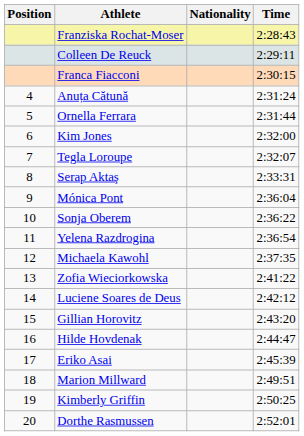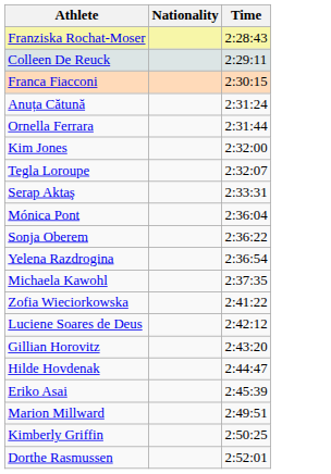 <table class="wikitable sortable">
 <tr>
-<th>Position</th>
 <th>Athlete</th>
 <th>Nationality</th>
 <th>Time</th>
 </tr>
 <tr bgcolor=#F7F6A8>
-<td align=center></td>
 <td><a href='#'>Franziska Rochat-Moser</a></td>
 <td></td>
 <td>2:28:43</td>
 </tr>
 <tr bgcolor=#DCE5E5>
-<td align=center></td>
 <td><a href='#'>Colleen De Reuck</a></td>
 <td></td>
 <td>2:29:11</td>
 </tr>
 <tr bgcolor=#FFDAB9>
-<td align=center></td>
 <td><a href='#'>Franca Fiacconi</a></td>
 <td></td>
 <td>2:30:15</td>
 </tr>
 <tr>
-<td align=center>4</td>
 <td><a href='#'>Anuța Cătună</a></td>
 <td></td>
 <td>2:31:24</td>
 </tr>
 <tr>
-<td align=center>5</td>
 <td><a href='#'>Ornella Ferrara</a></td>
 <td></td>
 <td>2:31:44</td>
 </tr>
 <tr>
-<td align=center>6</td>
 <td><a href='#'>Kim Jones</a></td>
 <td></td>
 <td>2:32:00</td>
 </tr>
 <tr>
-<td align=center>7</td>
 <td><a href='#'>Tegla Loroupe</a></td>
 <td></td>
 <td>2:32:07</td>
 </tr>
 <tr>
-<td align=center>8</td>
 <td><a href='#'>Serap Aktaş</a></td>
 <td></td>
 <td>2:33:31</td>
 </tr>
 <tr>
-<td align=center>9</td>
 <td><a href='#'>Mónica Pont</a></td>
 <td></td>
 <td>2:36:04</td>
 </tr>
 <tr>
-<td align=center>10</td>
 <td><a href='#'>Sonja Oberem</a></td>
 <td></td>
 <td>2:36:22</td>
 </tr>
 <tr>
-<td align=center>11</td>
 <td><a href='#'>Yelena Razdrogina</a></td>
 <td></td>
 <td>2:36:54</td>
 </tr>
 <tr>
-<td align=center>12</td>
 <td><a href='#'>Michaela Kawohl</a></td>
 <td></td>
 <td>2:37:35</td>
 </tr>
 <tr>
-<td align=center>13</td>
 <td><a href='#'>Zofia Wieciorkowska</a></td>
 <td></td>
 <td>2:41:22</td>
 </tr>
 <tr>
-<td align=center>14</td>
 <td><a href='#'>Luciene Soares de Deus</a></td>
 <td></td>
 <td>2:42:12</td>
 </tr>
 <tr>
-<td align=center>15</td>
 <td><a href='#'>Gillian Horovitz</a></td>
 <td></td>
 <td>2:43:20</td>
 </tr>
 <tr>
-<td align=center>16</td>
 <td><a href='#'>Hilde Hovdenak</a></td>
 <td></td>
 <td>2:44:47</td>
 </tr>
 <tr>
-<td align=center>17</td>
 <td><a href='#'>Eriko Asai</a></td>
 <td></td>
 <td>2:45:39</td>
 </tr>
 <tr>
-<td align=center>18</td>
 <td><a href='#'>Marion Millward</a></td>
 <td></td>
 <td>2:49:51</td>
 </tr>
 <tr>
-<td align=center>19</td>
 <td><a href='#'>Kimberly Griffin</a></td>
 <td></td>
 <td>2:50:25</td>
 </tr>
 <tr>
-<td align=center>20</td>
 <td><a href='#'>Dorthe Rasmussen</a></td>
 <td></td>
 <td>2:52:01</td>
 </tr>
 </table>
